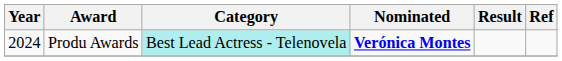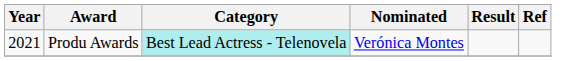 <table class="wikitable plainrowheaders">
 <tr>
 <th scope="col">Year</th>
 <th scope="col">Award</th>
 <th scope="col">Category</th>
 <th scope="col">Nominated</th>
 <th scope="col">Result</th>
 <th scope="col">Ref</th>
 </tr>
 <tr>
-<td>2024</td>
+<td>2021</td>
 <td>Produ Awards</td>
 <td style="background: paleturquoise;">Best Lead Actress - Telenovela</td>
-<td><strong><a href='#'>Verónica Montes</a></strong></td>
+<td><a href='#'>Verónica Montes</a></td>
 <td></td>
 <td align="center"></td>
 </tr>
 <tr>
 </tr>
 </table>
